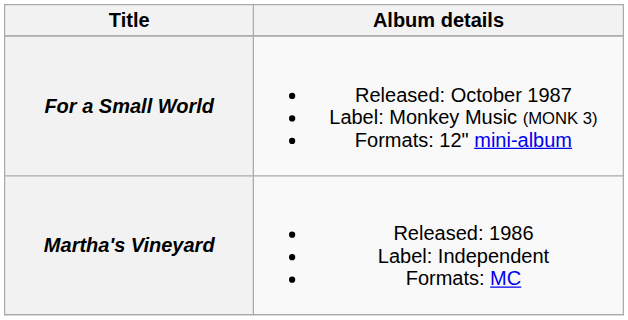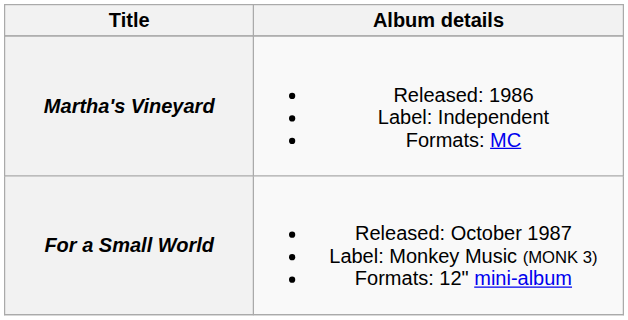 <table class="wikitable plainrowheaders" style="text-align:center;">
 <tr>
 <th scope="col" rowspan="1" style="width:12em;">Title</th>
 <th scope="col" rowspan="1" style="width:18em;">Album details</th>
 </tr>
 <tr>
 </tr>
 <tr>
+<th scope="row"><em>Martha's Vineyard</em></th>
+<td><br><ul><li>Released: 1986</li><li>Label: Independent <small></small></li><li>Formats: <a href='#'>MC</a></li></ul></td>
+</tr>
+<tr>
 <th scope="row"><em>For a Small World</em></th>
 <td><br><ul><li>Released: October 1987</li><li>Label: Monkey Music <small>(MONK 3)</small></li><li>Formats: 12" <a href='#'>mini-album</a></li></ul></td>
 </tr>
 <tr>
-<th scope="row"><em>Martha's Vineyard</em></th>
-<td><br><ul><li>Released: 1986</li><li>Label: Independent <small></small></li><li>Formats: <a href='#'>MC</a></li></ul></td>
-</tr>
-<tr>
 </tr>
 </table>
